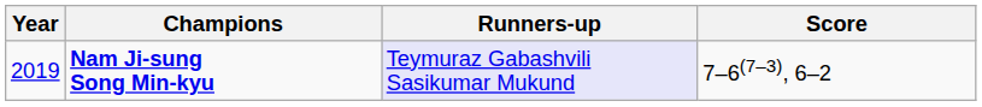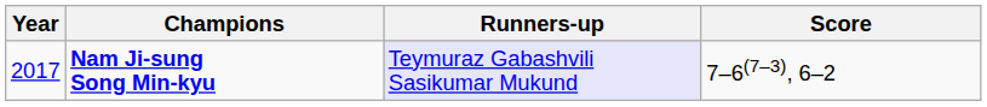 <table class="wikitable" style="font-size:90%">
 <tr>
 <th>Year</th>
 <th width="200">Champions</th>
 <th width="200">Runners-up</th>
 <th width="175">Score</th>
 </tr>
 <tr>
-<td><a href='#'>2019</a></td>
+<td><a href='#'>2017</a></td>
 <td> <strong><a href='#'>Nam Ji-sung</a></strong><br> <strong><a href='#'>Song Min-kyu</a></strong></td>
 <td style="background: lavender;"> <a href='#'>Teymuraz Gabashvili</a><br> <a href='#'>Sasikumar Mukund</a></td>
 <td>7–6<sup>(7–3)</sup>, 6–2</td>
 </tr>
 </table>
